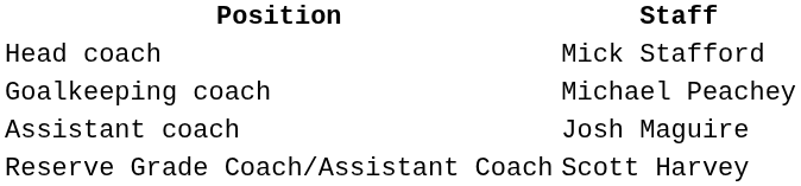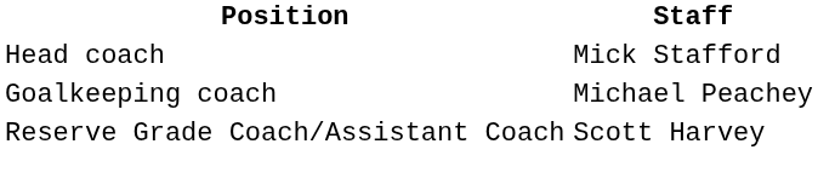 <table>
 <tr>
 <th>Position</th>
 <th>Staff</th>
 </tr>
 <tr>
 <td>Head coach</td>
 <td>Mick Stafford</td>
 </tr>
 <tr>
 <td>Goalkeeping coach</td>
 <td>Michael Peachey</td>
 </tr>
 <tr>
-<td>Assistant coach</td>
-<td>Josh Maguire</td>
-</tr>
-<tr>
 <td>Reserve Grade Coach/Assistant Coach</td>
 <td>Scott Harvey</td>
 </tr>
 </table>
